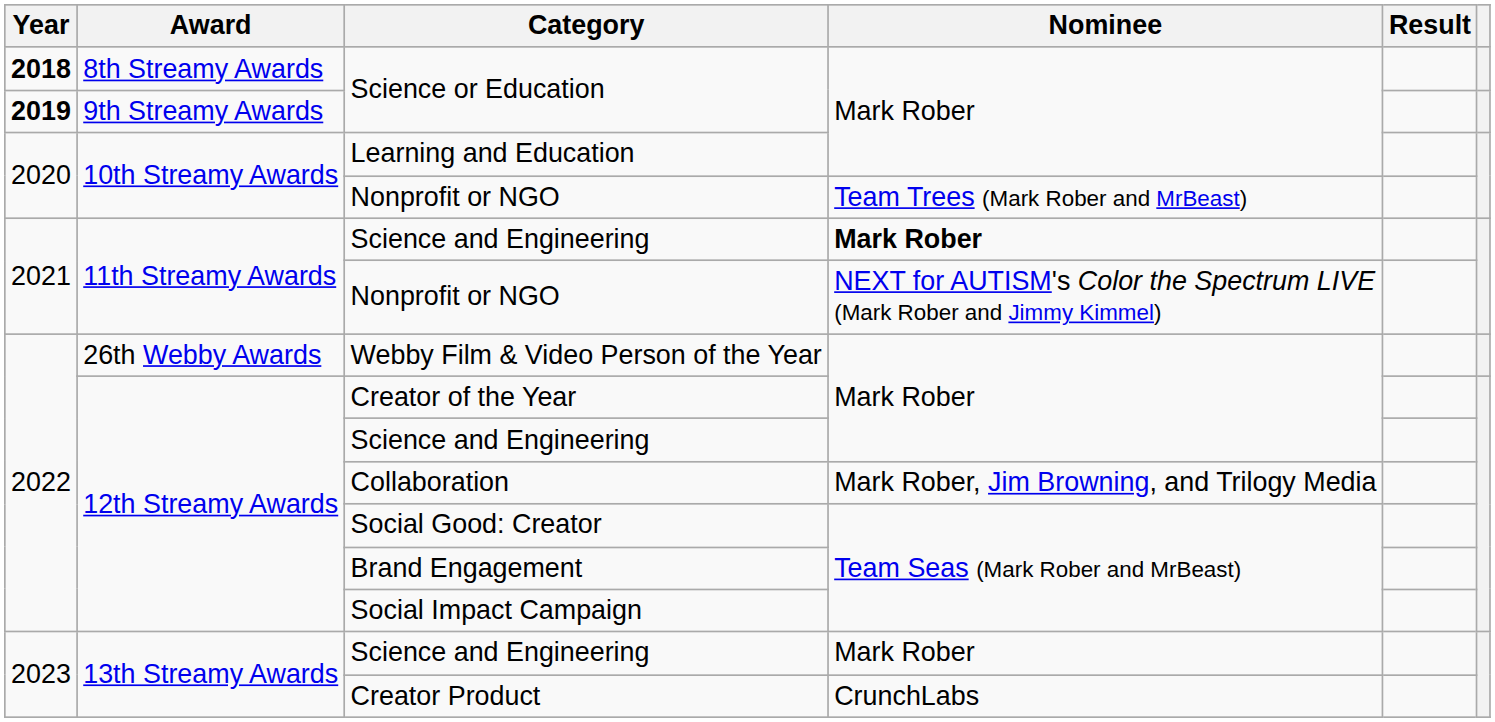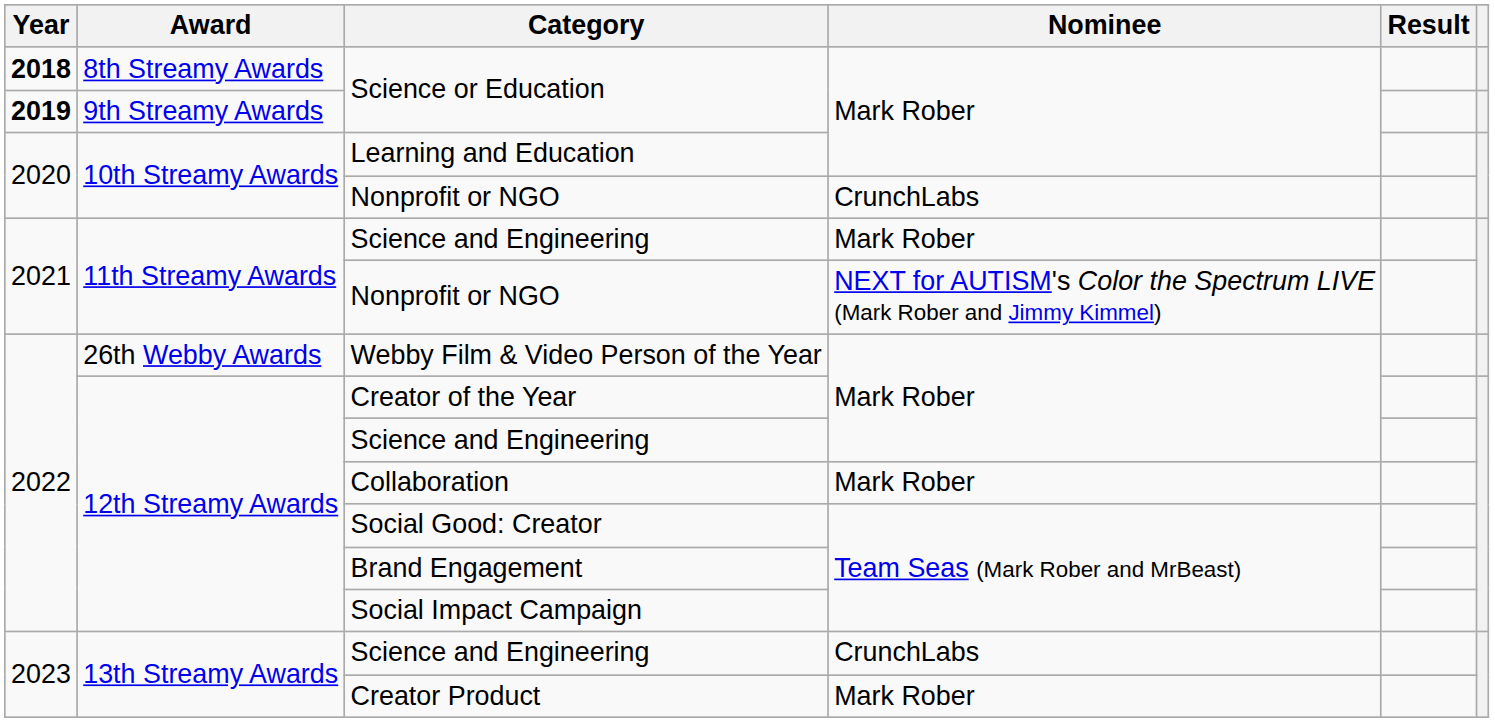 <table class="wikitable sortable">
 <tr>
 <th>Year</th>
 <th>Award</th>
 <th>Category</th>
 <th>Nominee</th>
 <th>Result</th>
 <th></th>
 </tr>
 <tr>
 <td><strong>2018</strong></td>
 <td><a href='#'>8th Streamy Awards</a></td>
 <td rowspan="2">Science or Education</td>
 <td rowspan="3">Mark Rober</td>
 <td></td>
 <th align="center"></th>
 </tr>
 <tr>
 <td><strong>2019</strong></td>
 <td><a href='#'>9th Streamy Awards</a></td>
 <td></td>
 <th align="center"></th>
 </tr>
 <tr>
 <td rowspan="2">2020</td>
 <td rowspan="2"><a href='#'>10th Streamy Awards</a></td>
 <td>Learning and Education</td>
 <td></td>
 <th align="center" rowspan="2"></th>
 </tr>
 <tr>
 <td>Nonprofit or NGO</td>
-<td><a href='#'>Team Trees</a> <small>(Mark Rober and <a href='#'>MrBeast</a>)</small></td>
+<td>CrunchLabs</td>
 <td></td>
 </tr>
 <tr>
 <td rowspan="2">2021</td>
 <td rowspan="2"><a href='#'>11th Streamy Awards</a></td>
 <td>Science and Engineering</td>
-<td><strong>Mark Rober</strong></td>
+<td>Mark Rober</td>
 <td></td>
 <th align="center" rowspan="2"></th>
 </tr>
 <tr>
 <td>Nonprofit or NGO</td>
 <td><a href='#'>NEXT for AUTISM</a>'s <em>Color the Spectrum LIVE</em><br><small>(Mark Rober and <a href='#'>Jimmy Kimmel</a>)</small></td>
 <td></td>
 </tr>
 <tr>
 <td rowspan="7">2022</td>
 <td>26th <a href='#'>Webby Awards</a></td>
 <td>Webby Film & Video Person of the Year</td>
 <td rowspan="3">Mark Rober</td>
 <td></td>
 <th align="center"></th>
 </tr>
 <tr>
 <td rowspan="6"><a href='#'>12th Streamy Awards</a></td>
 <td>Creator of the Year</td>
 <td></td>
 <th align="center" rowspan="6"></th>
 </tr>
 <tr>
 <td>Science and Engineering</td>
 <td></td>
 </tr>
 <tr>
 <td>Collaboration</td>
-<td>Mark Rober, <a href='#'>Jim Browning</a>, and Trilogy Media</td>
+<td>Mark Rober</td>
 <td></td>
 </tr>
 <tr>
 <td>Social Good: Creator</td>
 <td rowspan="3"><a href='#'>Team Seas</a> <small>(Mark Rober and MrBeast)</small></td>
 <td></td>
 </tr>
 <tr>
 <td>Brand Engagement</td>
 <td></td>
 </tr>
 <tr>
 <td>Social Impact Campaign</td>
 <td></td>
 </tr>
 <tr>
 <td rowspan="2">2023</td>
 <td rowspan="2"><a href='#'>13th Streamy Awards</a></td>
 <td>Science and Engineering</td>
-<td>Mark Rober</td>
+<td>CrunchLabs</td>
 <td></td>
 <th rowspan="2"></th>
 </tr>
 <tr>
 <td>Creator Product</td>
-<td>CrunchLabs</td>
+<td>Mark Rober</td>
 <td></td>
 </tr>
 </table>
